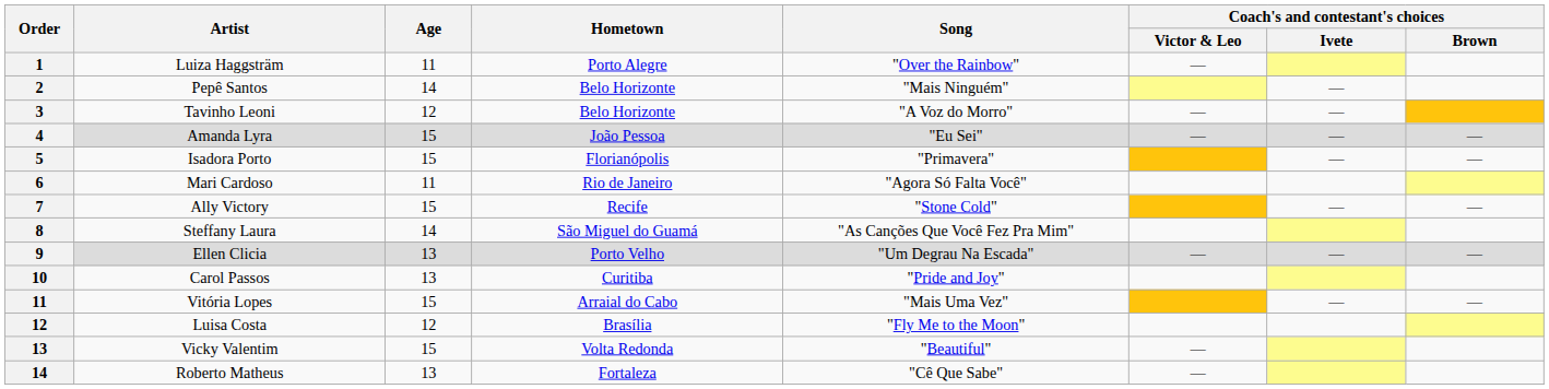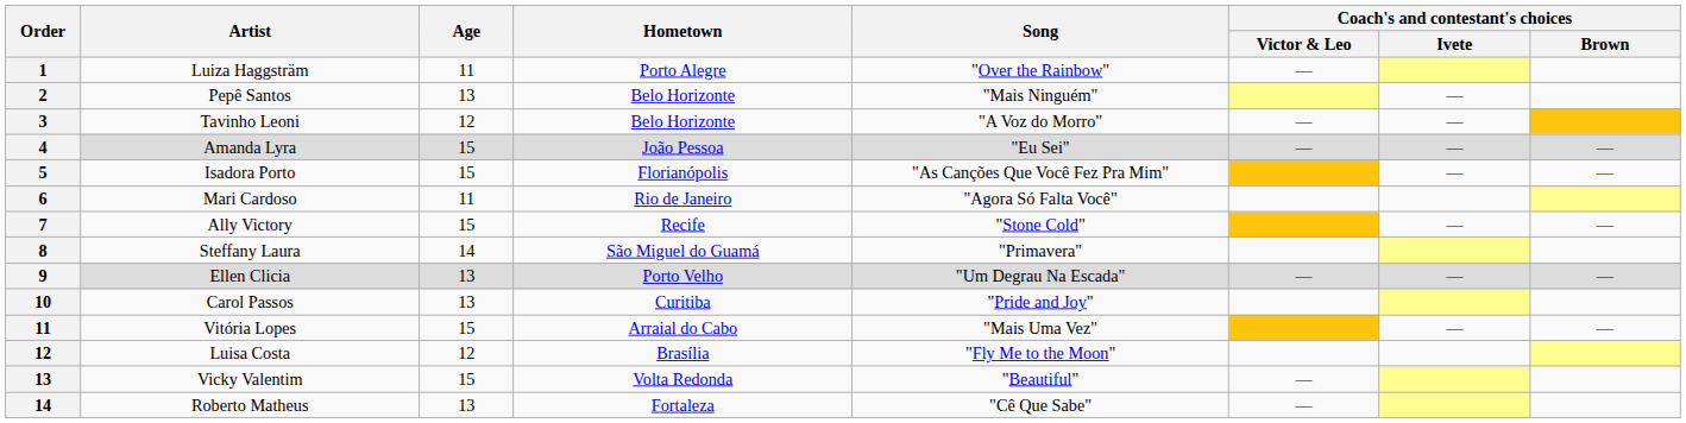 <table class="wikitable" style="text-align:center; line-height:17px; width:100%;">
 <tr>
 <th scope="col" rowspan=2 width="04%">Order</th>
 <th scope="col" rowspan=2 width="18%">Artist</th>
 <th scope="col" rowspan=2 width="05%">Age</th>
 <th scope="col" rowspan=2 width="18%">Hometown</th>
 <th scope="col" rowspan=2 width="20%">Song</th>
 <th scope="col" colspan=3 width="24%">Coach's and contestant's choices</th>
 </tr>
 <tr>
 <th width="08%">Victor & Leo</th>
 <th width="08%">Ivete</th>
 <th width="08%">Brown</th>
 </tr>
 <tr>
 <th>1</th>
 <td>Luiza Haggsträm</td>
 <td>11</td>
 <td><a href='#'>Porto Alegre</a></td>
 <td>"<a href='#'>Over the Rainbow</a>"</td>
 <td>—</td>
 <td bgcolor=FDFC8F><strong></strong></td>
 <td><strong></strong></td>
 </tr>
 <tr>
 <th>2</th>
 <td>Pepê Santos</td>
-<td>14</td>
+<td>13</td>
 <td><a href='#'>Belo Horizonte</a></td>
 <td>"Mais Ninguém"</td>
 <td bgcolor=FDFC8F><strong></strong></td>
 <td>—</td>
 <td><strong></strong></td>
 </tr>
 <tr>
 <th>3</th>
 <td>Tavinho Leoni</td>
 <td>12</td>
 <td><a href='#'>Belo Horizonte</a></td>
 <td>"A Voz do Morro"</td>
 <td>—</td>
 <td>—</td>
 <td bgcolor=FFC40C><strong></strong></td>
 </tr>
 <tr bgcolor=DCDCDC>
 <th>4</th>
 <td>Amanda Lyra</td>
 <td>15</td>
 <td><a href='#'>João Pessoa</a></td>
 <td>"Eu Sei"</td>
 <td>—</td>
 <td>—</td>
 <td>—</td>
 </tr>
 <tr>
 <th>5</th>
 <td>Isadora Porto</td>
 <td>15</td>
 <td><a href='#'>Florianópolis</a></td>
-<td>"Primavera"</td>
+<td>"As Canções Que Você Fez Pra Mim"</td>
 <td bgcolor=FFC40C><strong></strong></td>
 <td>—</td>
 <td>—</td>
 </tr>
 <tr>
 <th>6</th>
 <td>Mari Cardoso</td>
 <td>11</td>
 <td><a href='#'>Rio de Janeiro</a></td>
 <td>"Agora Só Falta Você"</td>
 <td><strong></strong></td>
 <td><strong></strong></td>
 <td bgcolor=FDFC8F><strong></strong></td>
 </tr>
 <tr>
 <th>7</th>
 <td>Ally Victory</td>
 <td>15</td>
 <td><a href='#'>Recife</a></td>
 <td>"<a href='#'>Stone Cold</a>"</td>
 <td bgcolor=FFC40C><strong></strong></td>
 <td>—</td>
 <td>—</td>
 </tr>
 <tr>
 <th>8</th>
 <td>Steffany Laura</td>
 <td>14</td>
 <td><a href='#'>São Miguel do Guamá</a></td>
-<td>"As Canções Que Você Fez Pra Mim"</td>
+<td>"Primavera"</td>
 <td><strong></strong></td>
 <td bgcolor=FDFC8F><strong></strong></td>
 <td><strong></strong></td>
 </tr>
 <tr bgcolor=DCDCDC>
 <th>9</th>
 <td>Ellen Clicia</td>
 <td>13</td>
 <td><a href='#'>Porto Velho</a></td>
 <td>"Um Degrau Na Escada"</td>
 <td>—</td>
 <td>—</td>
 <td>—</td>
 </tr>
 <tr>
 <th>10</th>
 <td>Carol Passos</td>
 <td>13</td>
 <td><a href='#'>Curitiba</a></td>
 <td>"<a href='#'>Pride and Joy</a>"</td>
 <td><strong></strong></td>
 <td bgcolor=FDFC8F><strong></strong></td>
 <td><strong></strong></td>
 </tr>
 <tr>
 <th>11</th>
 <td>Vitória Lopes</td>
 <td>15</td>
 <td><a href='#'>Arraial do Cabo</a></td>
 <td>"Mais Uma Vez"</td>
 <td bgcolor=FFC40C><strong></strong></td>
 <td>—</td>
 <td>—</td>
 </tr>
 <tr>
 <th>12</th>
 <td>Luisa Costa</td>
 <td>12</td>
 <td><a href='#'>Brasília</a></td>
 <td>"<a href='#'>Fly Me to the Moon</a>"</td>
 <td><strong></strong></td>
 <td><strong></strong></td>
 <td bgcolor=FDFC8F><strong></strong></td>
 </tr>
 <tr>
 <th>13</th>
 <td>Vicky Valentim</td>
 <td>15</td>
 <td><a href='#'>Volta Redonda</a></td>
 <td>"<a href='#'>Beautiful</a>"</td>
 <td>—</td>
 <td bgcolor=FDFC8F><strong></strong></td>
 <td><strong></strong></td>
 </tr>
 <tr>
 <th>14</th>
 <td>Roberto Matheus</td>
 <td>13</td>
 <td><a href='#'>Fortaleza</a></td>
 <td>"Cê Que Sabe"</td>
 <td>—</td>
 <td bgcolor=FDFC8F><strong></strong></td>
 <td><strong></strong></td>
 </tr>
 </table>
